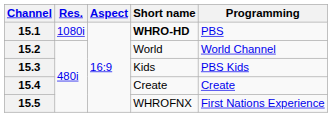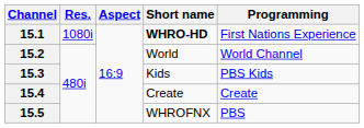 <table class="wikitable">
 <tr>
 <th><a href='#'>Channel</a></th>
 <th><a href='#'>Res.</a></th>
 <th><a href='#'>Aspect</a></th>
 <th>Short name</th>
 <th>Programming</th>
 </tr>
 <tr>
 <th scope = "row">15.1</th>
 <td><a href='#'>1080i</a></td>
 <td rowspan=5><a href='#'>16:9</a></td>
 <td><strong>WHRO-HD</strong></td>
-<td><a href='#'>PBS</a></td>
+<td><a href='#'>First Nations Experience</a></td>
 </tr>
 <tr>
 <th scope = "row">15.2</th>
 <td rowspan=4><a href='#'>480i</a></td>
 <td>World</td>
 <td><a href='#'>World Channel</a></td>
 </tr>
 <tr>
 <th scope = "row">15.3</th>
 <td>Kids</td>
 <td><a href='#'>PBS Kids</a></td>
 </tr>
 <tr>
 <th scope = "row">15.4</th>
 <td>Create</td>
 <td><a href='#'>Create</a></td>
 </tr>
 <tr>
 <th scope = "row">15.5</th>
 <td>WHROFNX</td>
-<td><a href='#'>First Nations Experience</a></td>
+<td><a href='#'>PBS</a></td>
 </tr>
 </table>
